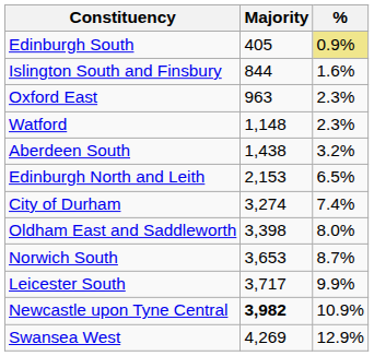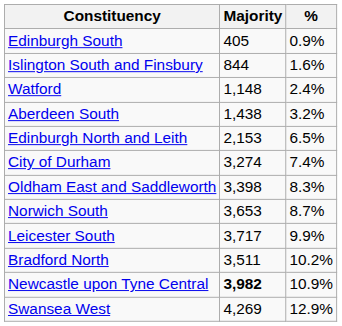 <table class="wikitable sortable">
 <tr>
 <th>Constituency</th>
 <th>Majority</th>
 <th>%</th>
 </tr>
 <tr>
 <td><a href='#'>Edinburgh South</a></td>
 <td>405</td>
-<td style="background: khaki;">0.9%</td>
+<td>0.9%</td>
 </tr>
 <tr>
 <td><a href='#'>Islington South and Finsbury</a></td>
 <td>844</td>
 <td>1.6%</td>
 </tr>
 <tr>
-<td><a href='#'>Oxford East</a></td>
-<td>963</td>
-<td>2.3%</td>
-</tr>
-<tr>
 <td><a href='#'>Watford</a></td>
 <td>1,148</td>
-<td>2.3%</td>
+<td>2.4%</td>
 </tr>
 <tr>
 <td><a href='#'>Aberdeen South</a></td>
 <td>1,438</td>
 <td>3.2%</td>
 </tr>
 <tr>
 <td><a href='#'>Edinburgh North and Leith</a></td>
 <td>2,153</td>
 <td>6.5%</td>
 </tr>
 <tr>
 <td><a href='#'>City of Durham</a></td>
 <td>3,274</td>
 <td>7.4%</td>
 </tr>
 <tr>
 <td><a href='#'>Oldham East and Saddleworth</a></td>
 <td>3,398</td>
-<td>8.0%</td>
+<td>8.3%</td>
 </tr>
 <tr>
 <td><a href='#'>Norwich South</a></td>
 <td>3,653</td>
 <td>8.7%</td>
 </tr>
 <tr>
 <td><a href='#'>Leicester South</a></td>
 <td>3,717</td>
 <td>9.9%</td>
 </tr>
 <tr>
+<td><a href='#'>Bradford North</a></td>
+<td>3,511</td>
+<td>10.2%</td>
+</tr>
+<tr>
 <td><a href='#'>Newcastle upon Tyne Central</a></td>
 <td><strong>3,982</strong></td>
 <td>10.9%</td>
 </tr>
 <tr>
 <td><a href='#'>Swansea West</a></td>
 <td>4,269</td>
 <td>12.9%</td>
 </tr>
 </table>
